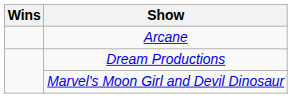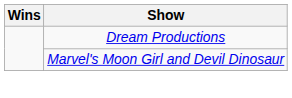 <table class="wikitable" style="text-align: center">
 <tr>
 <th>Wins</th>
 <th>Show</th>
-</tr>
-<tr>
-<td></td>
-<td><em><a href='#'>Arcane</a></em></td>
 </tr>
 <tr>
 <td rowspan="2"></td>
 <td><em><a href='#'>Dream Productions</a></em></td>
 </tr>
 <tr>
 <td><em><a href='#'>Marvel's Moon Girl and Devil Dinosaur</a></em></td>
 </tr>
 </table>
